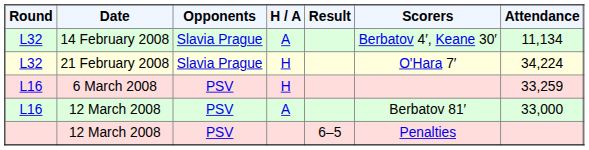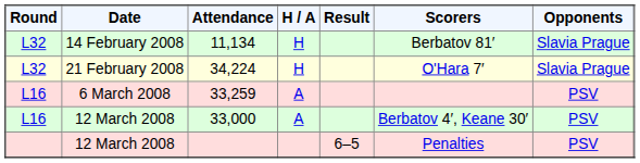 <table border="2" cellpadding="4" style="border-collapse:collapse; text-align:center;">
 <tr style="background:#f0f6ff;">
 <th>Round</th>
 <th>Date</th>
-<th>Opponents</th>
+<th>Attendance</th>
 <th>H / A</th>
 <th>Result</th>
 <th>Scorers</th>
-<th>Attendance</th>
+<th>Opponents</th>
 </tr>
 <tr style="background:#dfd;">
 <td><a href='#'>L32</a></td>
 <td>14 February 2008</td>
+<td>11,134</td>
+<td><a href='#'>H</a></td>
+<td></td>
+<td>Berbatov 81′</td>
 <td><a href='#'>Slavia Prague</a></td>
-<td><a href='#'>A</a></td>
-<td></td>
-<td><a href='#'>Berbatov</a> 4′, <a href='#'>Keane</a> 30′</td>
-<td>11,134</td>
 </tr>
 <tr style="background:#ffd;">
 <td><a href='#'>L32</a></td>
 <td>21 February 2008</td>
-<td><a href='#'>Slavia Prague</a></td>
+<td>34,224</td>
 <td><a href='#'>H</a></td>
 <td></td>
 <td><a href='#'>O'Hara</a> 7′</td>
-<td>34,224</td>
+<td><a href='#'>Slavia Prague</a></td>
 </tr>
 <tr style="background:#fdd;">
 <td><a href='#'>L16</a></td>
 <td>6 March 2008</td>
-<td><a href='#'>PSV</a></td>
-<td><a href='#'>H</a></td>
+<td>33,259</td>
+<td><a href='#'>A</a></td>
 <td></td>
 <td></td>
-<td>33,259</td>
+<td><a href='#'>PSV</a></td>
 </tr>
 <tr style="background:#dfd;">
 <td><a href='#'>L16</a></td>
 <td>12 March 2008</td>
-<td><a href='#'>PSV</a></td>
+<td>33,000</td>
 <td><a href='#'>A</a></td>
 <td></td>
-<td>Berbatov 81′</td>
-<td>33,000</td>
+<td><a href='#'>Berbatov</a> 4′, <a href='#'>Keane</a> 30′</td>
+<td><a href='#'>PSV</a></td>
 </tr>
 <tr style="background:#fdd;">
 <td></td>
 <td>12 March 2008</td>
-<td><a href='#'>PSV</a></td>
+<td></td>
 <td></td>
 <td>6–5</td>
 <td><a href='#'>Penalties</a></td>
-<td></td>
+<td><a href='#'>PSV</a></td>
 </tr>
 </table>
